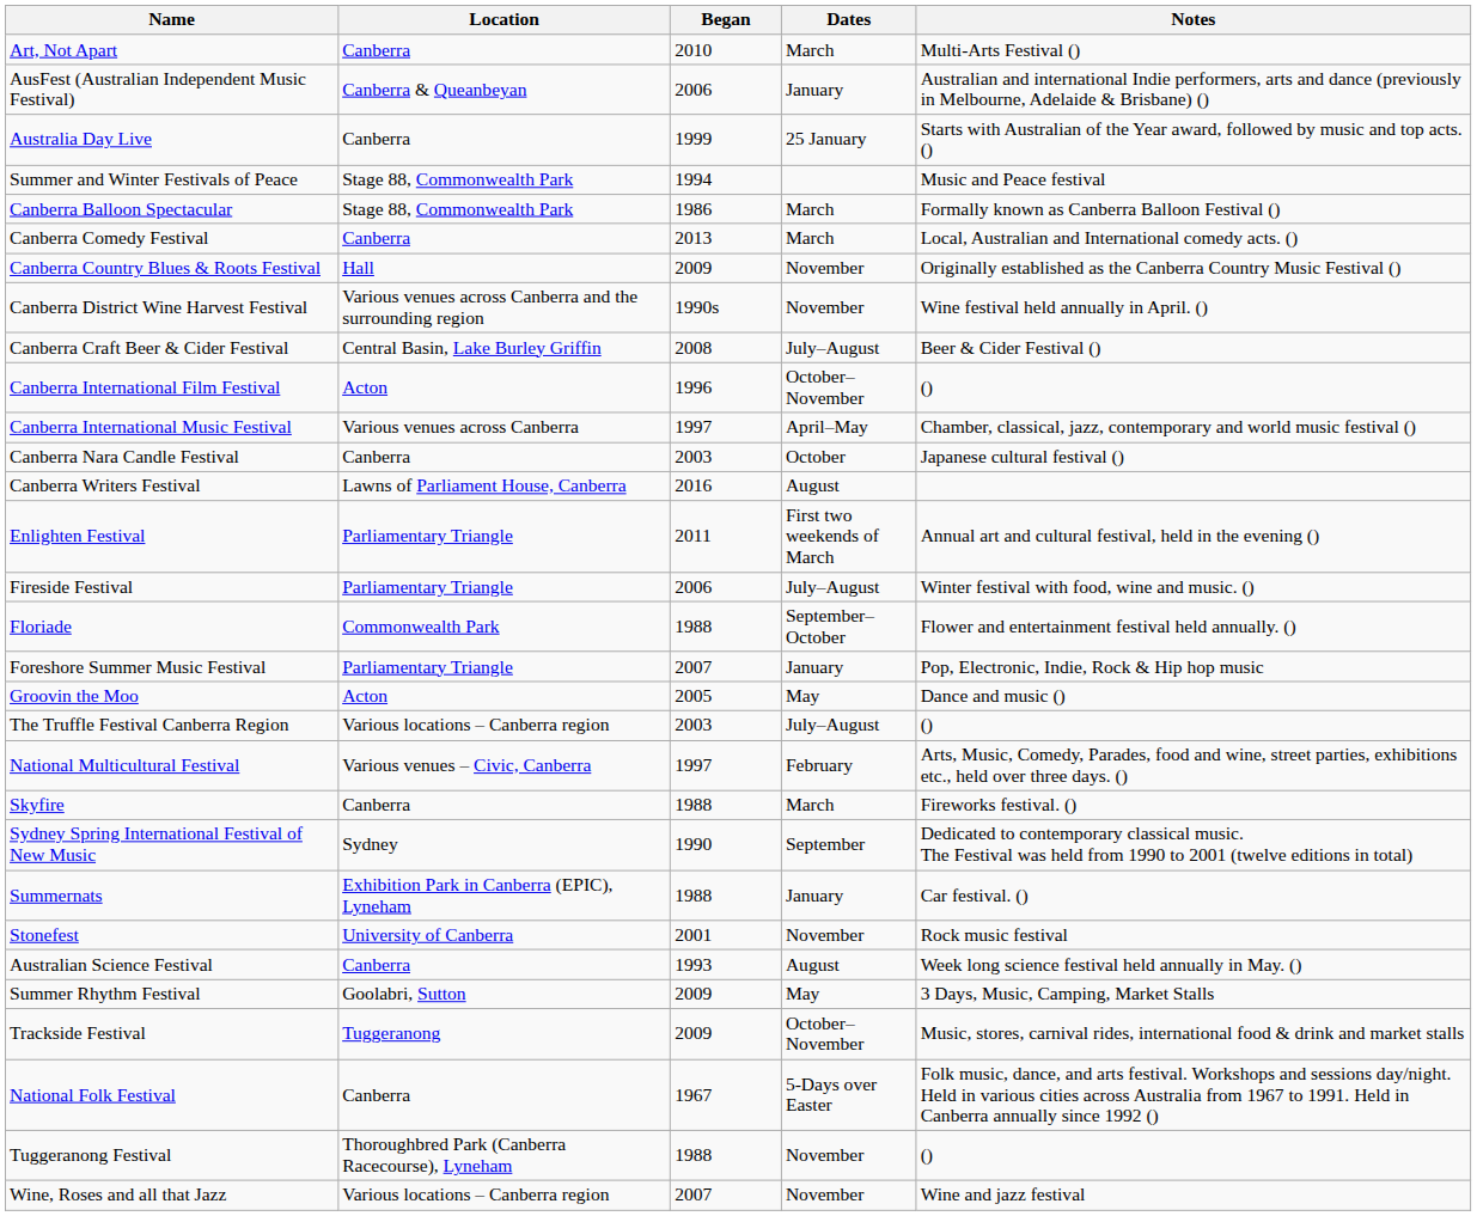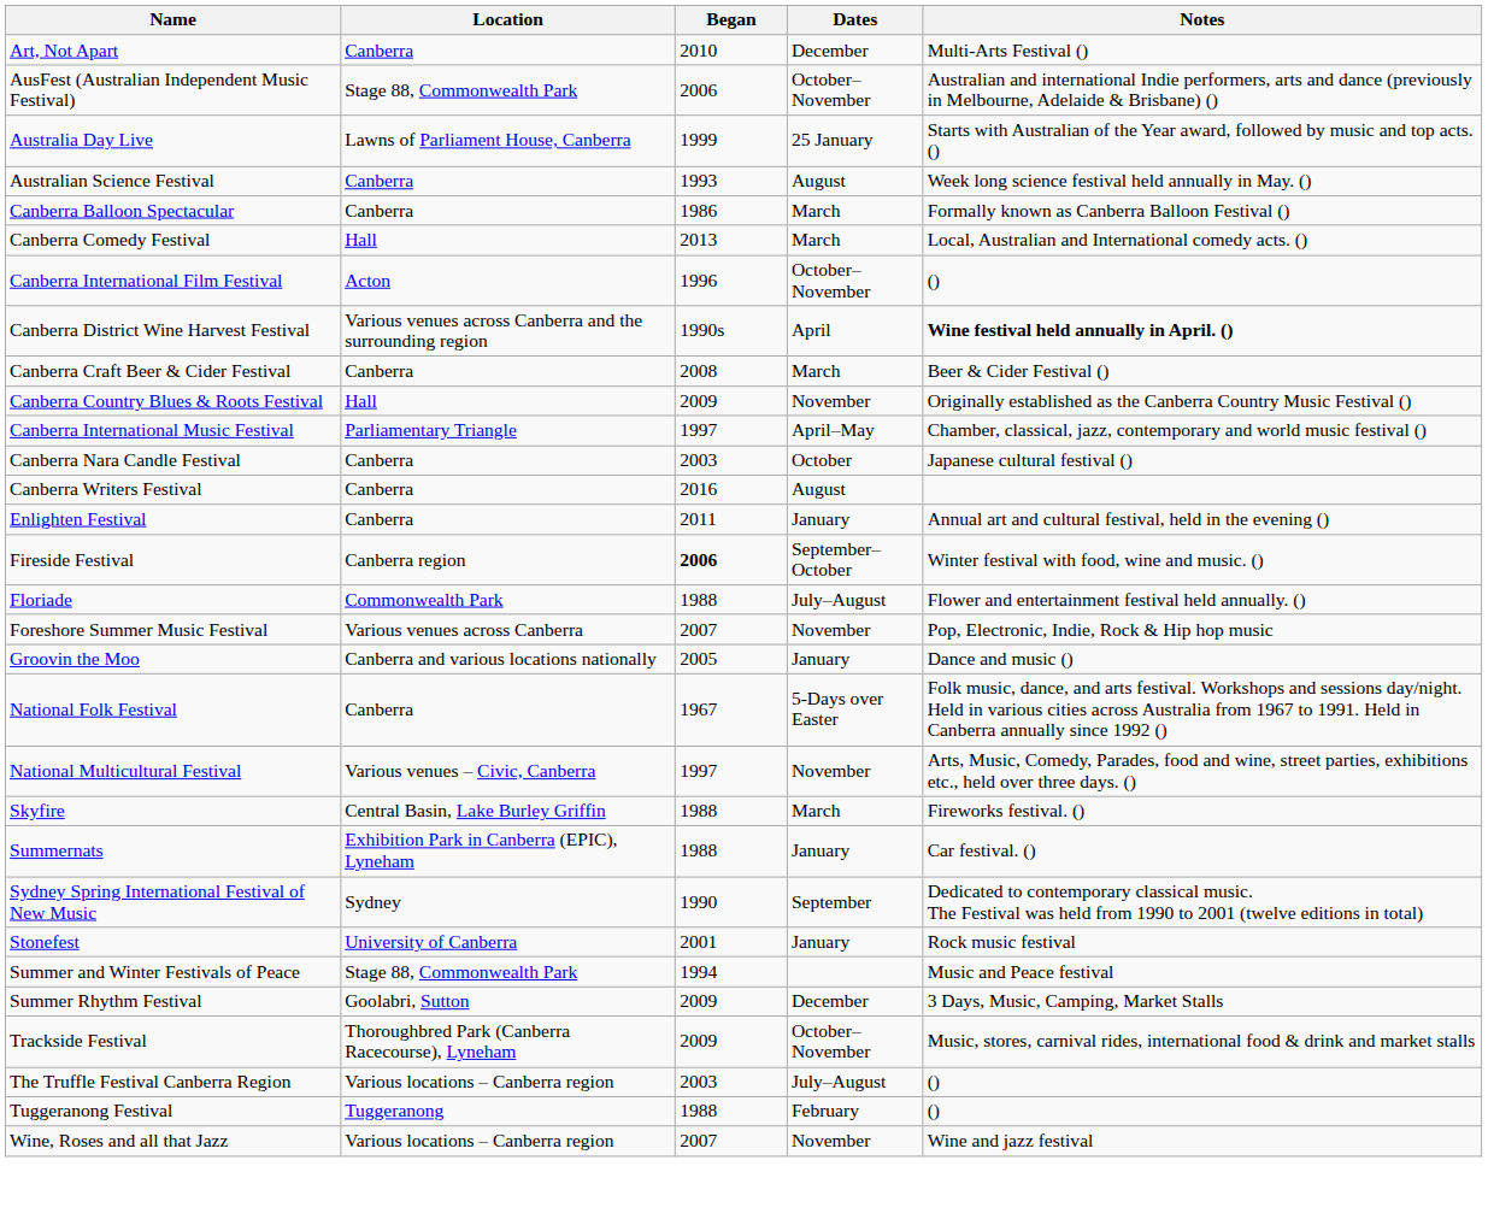 <table class="wikitable sortable" style="width:100%;">
 <tr>
 <th style="width:15%;">Name</th>
 <th style="width:15%;">Location</th>
 <th style="width:5%;">Began</th>
 <th style="width:5%;">Dates</th>
 <th style="width:25%;">Notes</th>
 </tr>
 <tr>
 <td><a href='#'>Art, Not Apart</a></td>
 <td><a href='#'>Canberra</a></td>
 <td>2010</td>
-<td>March</td>
+<td>December</td>
 <td>Multi-Arts Festival ()</td>
 </tr>
 <tr style="text-align:left;">
 <td>AusFest (Australian Independent Music Festival)</td>
-<td><a href='#'>Canberra</a> & <a href='#'>Queanbeyan</a></td>
+<td>Stage 88, <a href='#'>Commonwealth Park</a></td>
 <td>2006</td>
-<td>January</td>
+<td>October–November</td>
 <td>Australian and international Indie performers, arts and dance (previously in Melbourne, Adelaide & Brisbane) ()</td>
 </tr>
 <tr style="text-align:left;">
 <td><a href='#'>Australia Day Live</a></td>
-<td>Canberra</td>
+<td>Lawns of <a href='#'>Parliament House, Canberra</a></td>
 <td>1999</td>
 <td>25 January</td>
 <td>Starts with Australian of the Year award, followed by music and top acts. ()</td>
 </tr>
 <tr style="text-align:left;">
-<td>Summer and Winter Festivals of Peace</td>
-<td>Stage 88, <a href='#'>Commonwealth Park</a></td>
-<td>1994</td>
-<td></td>
-<td>Music and Peace festival</td>
+<td>Australian Science Festival</td>
+<td><a href='#'>Canberra</a></td>
+<td>1993</td>
+<td>August</td>
+<td>Week long science festival held annually in May. ()</td>
 </tr>
 <tr style="text-align:left;">
 <td><a href='#'>Canberra Balloon Spectacular</a></td>
-<td>Stage 88, <a href='#'>Commonwealth Park</a></td>
+<td>Canberra</td>
 <td>1986</td>
 <td>March</td>
 <td>Formally known as Canberra Balloon Festival ()</td>
 </tr>
 <tr style="text-align:left;">
 <td>Canberra Comedy Festival</td>
-<td><a href='#'>Canberra</a></td>
+<td><a href='#'>Hall</a></td>
 <td>2013</td>
 <td>March</td>
 <td>Local, Australian and International comedy acts. ()</td>
+</tr>
+<tr style="text-align:left;">
+<td><a href='#'>Canberra International Film Festival</a></td>
+<td><a href='#'>Acton</a></td>
+<td>1996</td>
+<td>October–November</td>
+<td>()</td>
+</tr>
+<tr style="text-align:left;">
+<td>Canberra District Wine Harvest Festival</td>
+<td>Various venues across Canberra and the surrounding region</td>
+<td>1990s</td>
+<td>April</td>
+<td><strong>Wine festival held annually in April. ()</strong></td>
+</tr>
+<tr style="text-align:left;">
+<td>Canberra Craft Beer & Cider Festival</td>
+<td>Canberra</td>
+<td>2008</td>
+<td>March</td>
+<td>Beer & Cider Festival ()</td>
 </tr>
 <tr style="text-align:left;">
 <td><a href='#'>Canberra Country Blues & Roots Festival</a></td>
 <td><a href='#'>Hall</a></td>
 <td>2009</td>
 <td>November</td>
 <td>Originally established as the Canberra Country Music Festival  ()</td>
 </tr>
 <tr style="text-align:left;">
-<td>Canberra District Wine Harvest Festival</td>
-<td>Various venues across Canberra and the surrounding region</td>
-<td>1990s</td>
-<td>November</td>
-<td>Wine festival held annually in April. ()</td>
-</tr>
-<tr style="text-align:left;">
-<td>Canberra Craft Beer & Cider Festival</td>
-<td>Central Basin, <a href='#'>Lake Burley Griffin</a></td>
-<td>2008</td>
-<td>July–August</td>
-<td>Beer & Cider Festival ()</td>
-</tr>
-<tr style="text-align:left;">
-<td><a href='#'>Canberra International Film Festival</a></td>
-<td><a href='#'>Acton</a></td>
-<td>1996</td>
-<td>October–November</td>
-<td>()</td>
-</tr>
-<tr style="text-align:left;">
 <td><a href='#'>Canberra International Music Festival</a></td>
-<td>Various venues across Canberra</td>
+<td><a href='#'>Parliamentary Triangle</a></td>
 <td>1997</td>
 <td>April–May</td>
 <td>Chamber, classical, jazz, contemporary and world music festival ()</td>
 </tr>
 <tr style="text-align:left;">
 <td>Canberra Nara Candle Festival</td>
 <td>Canberra</td>
 <td>2003</td>
 <td>October</td>
 <td>Japanese cultural festival ()</td>
 </tr>
 <tr>
 <td>Canberra Writers Festival</td>
-<td>Lawns of <a href='#'>Parliament House, Canberra</a></td>
+<td>Canberra</td>
 <td>2016</td>
 <td>August</td>
 <td></td>
 </tr>
 <tr style="text-align:left;">
 <td><a href='#'>Enlighten Festival</a></td>
-<td><a href='#'>Parliamentary Triangle</a></td>
+<td>Canberra</td>
 <td>2011</td>
-<td>First two weekends of March</td>
+<td>January</td>
 <td>Annual art and cultural festival, held in the evening ()</td>
 </tr>
 <tr style="text-align:left;">
 <td>Fireside Festival</td>
-<td><a href='#'>Parliamentary Triangle</a></td>
-<td>2006</td>
-<td>July–August</td>
+<td>Canberra region</td>
+<td><strong>2006</strong></td>
+<td>September–October</td>
 <td>Winter festival with food, wine and music. ()</td>
 </tr>
 <tr style="text-align:left;">
 <td><a href='#'>Floriade</a></td>
 <td><a href='#'>Commonwealth Park</a></td>
 <td>1988</td>
-<td>September–October</td>
+<td>July–August</td>
 <td>Flower and entertainment festival held annually. ()</td>
 </tr>
 <tr style="text-align:left;">
 <td>Foreshore Summer Music Festival</td>
-<td><a href='#'>Parliamentary Triangle</a></td>
+<td>Various venues across Canberra</td>
 <td>2007</td>
-<td>January</td>
+<td>November</td>
 <td>Pop, Electronic, Indie, Rock & Hip hop music</td>
 </tr>
 <tr style="text-align:left;">
 <td><a href='#'>Groovin the Moo</a></td>
-<td><a href='#'>Acton</a></td>
+<td>Canberra and various locations nationally</td>
 <td>2005</td>
-<td>May</td>
+<td>January</td>
 <td>Dance and music ()</td>
+</tr>
+<tr style="text-align:left;">
+<td><a href='#'>National Folk Festival</a></td>
+<td>Canberra</td>
+<td>1967</td>
+<td>5-Days over Easter</td>
+<td>Folk music, dance, and arts festival. Workshops and sessions day/night. Held in various cities across Australia from 1967 to 1991. Held in Canberra annually since 1992 ()</td>
+</tr>
+<tr style="text-align:left;">
+<td><a href='#'>National Multicultural Festival</a></td>
+<td>Various venues – <a href='#'>Civic, Canberra</a></td>
+<td>1997</td>
+<td>November</td>
+<td>Arts, Music, Comedy, Parades, food and wine, street parties, exhibitions etc., held over three days. ()</td>
+</tr>
+<tr style="text-align:left;">
+<td><a href='#'>Skyfire</a></td>
+<td>Central Basin, <a href='#'>Lake Burley Griffin</a></td>
+<td>1988</td>
+<td>March</td>
+<td>Fireworks festival. ()</td>
+</tr>
+<tr style="text-align:left;">
+<td><a href='#'>Summernats</a></td>
+<td><a href='#'>Exhibition Park in Canberra</a> (EPIC), <a href='#'>Lyneham</a></td>
+<td>1988</td>
+<td>January</td>
+<td>Car festival. ()</td>
+</tr>
+<tr style="text-align:left;">
+<td><a href='#'>Sydney Spring International Festival of New Music</a></td>
+<td>Sydney</td>
+<td>1990</td>
+<td>September</td>
+<td>Dedicated to contemporary classical music.<br>The Festival was held from 1990 to 2001 (twelve editions in total)</td>
+</tr>
+<tr style="text-align:left;">
+<td><a href='#'>Stonefest</a></td>
+<td><a href='#'>University of Canberra</a></td>
+<td>2001</td>
+<td>January</td>
+<td>Rock music festival</td>
+</tr>
+<tr style="text-align:left;">
+<td>Summer and Winter Festivals of Peace</td>
+<td>Stage 88, <a href='#'>Commonwealth Park</a></td>
+<td>1994</td>
+<td></td>
+<td>Music and Peace festival</td>
+</tr>
+<tr style="text-align:left;">
+<td>Summer Rhythm Festival</td>
+<td>Goolabri, <a href='#'>Sutton</a></td>
+<td>2009</td>
+<td>December</td>
+<td>3 Days, Music, Camping, Market Stalls</td>
+</tr>
+<tr style="text-align:left;">
+<td>Trackside Festival</td>
+<td>Thoroughbred Park (Canberra Racecourse), <a href='#'>Lyneham</a></td>
+<td>2009</td>
+<td>October–November</td>
+<td>Music, stores, carnival rides, international food & drink and market stalls</td>
 </tr>
 <tr style="text-align:left;">
 <td>The Truffle Festival Canberra Region</td>
 <td>Various locations – Canberra region</td>
 <td>2003</td>
 <td>July–August</td>
 <td>()</td>
 </tr>
 <tr style="text-align:left;">
-<td><a href='#'>National Multicultural Festival</a></td>
-<td>Various venues – <a href='#'>Civic, Canberra</a></td>
-<td>1997</td>
+<td>Tuggeranong Festival</td>
+<td><a href='#'>Tuggeranong</a></td>
+<td>1988</td>
 <td>February</td>
-<td>Arts, Music, Comedy, Parades, food and wine, street parties, exhibitions etc., held over three days. ()</td>
-</tr>
-<tr style="text-align:left;">
-<td><a href='#'>Skyfire</a></td>
-<td>Canberra</td>
-<td>1988</td>
-<td>March</td>
-<td>Fireworks festival. ()</td>
-</tr>
-<tr style="text-align:left;">
-<td><a href='#'>Sydney Spring International Festival of New Music</a></td>
-<td>Sydney</td>
-<td>1990</td>
-<td>September</td>
-<td>Dedicated to contemporary classical music.<br>The Festival was held from 1990 to 2001 (twelve editions in total)</td>
-</tr>
-<tr style="text-align:left;">
-<td><a href='#'>Summernats</a></td>
-<td><a href='#'>Exhibition Park in Canberra</a> (EPIC), <a href='#'>Lyneham</a></td>
-<td>1988</td>
-<td>January</td>
-<td>Car festival. ()</td>
-</tr>
-<tr style="text-align:left;">
-<td><a href='#'>Stonefest</a></td>
-<td><a href='#'>University of Canberra</a></td>
-<td>2001</td>
-<td>November</td>
-<td>Rock music festival</td>
-</tr>
-<tr style="text-align:left;">
-<td>Australian Science Festival</td>
-<td><a href='#'>Canberra</a></td>
-<td>1993</td>
-<td>August</td>
-<td>Week long science festival held annually in May. ()</td>
-</tr>
-<tr style="text-align:left;">
-<td>Summer Rhythm Festival</td>
-<td>Goolabri, <a href='#'>Sutton</a></td>
-<td>2009</td>
-<td>May</td>
-<td>3 Days, Music, Camping, Market Stalls</td>
-</tr>
-<tr style="text-align:left;">
-<td>Trackside Festival</td>
-<td><a href='#'>Tuggeranong</a></td>
-<td>2009</td>
-<td>October–November</td>
-<td>Music, stores, carnival rides, international food & drink and market stalls</td>
-</tr>
-<tr style="text-align:left;">
-<td><a href='#'>National Folk Festival</a></td>
-<td>Canberra</td>
-<td>1967</td>
-<td>5-Days over Easter</td>
-<td>Folk music, dance, and arts festival. Workshops and sessions day/night. Held in various cities across Australia from 1967 to 1991. Held in Canberra annually since 1992 ()</td>
-</tr>
-<tr style="text-align:left;">
-<td>Tuggeranong Festival</td>
-<td>Thoroughbred Park (Canberra Racecourse), <a href='#'>Lyneham</a></td>
-<td>1988</td>
-<td>November</td>
 <td>()</td>
 </tr>
 <tr style="text-align:left;">
 <td>Wine, Roses and all that Jazz</td>
 <td>Various locations – Canberra region</td>
 <td>2007</td>
 <td>November</td>
 <td>Wine and jazz festival</td>
 </tr>
 </table>
